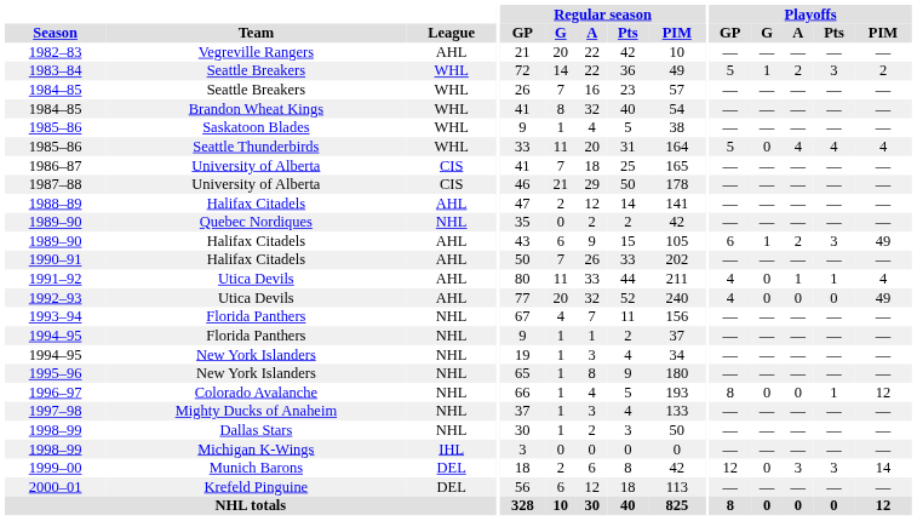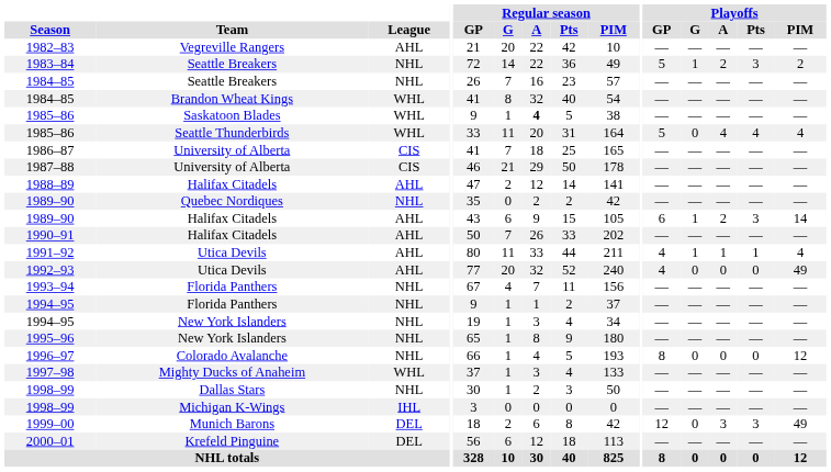 <table border="0" cellpadding="1" cellspacing="0" style="text-align:center; width:60em">
 <tr bgcolor="#e0e0e0">
 <th colspan="3" bgcolor="#ffffff"></th>
 <th rowspan="100" bgcolor="#ffffff"></th>
 <th colspan="5"><a href='#'>Regular season</a></th>
 <th rowspan="100" bgcolor="#ffffff"></th>
 <th colspan="5"><a href='#'>Playoffs</a></th>
 </tr>
 <tr bgcolor="#e0e0e0">
 <th><a href='#'>Season</a></th>
 <th>Team</th>
 <th>League</th>
 <th>GP</th>
 <th><a href='#'>G</a></th>
 <th><a href='#'>A</a></th>
 <th><a href='#'>Pts</a></th>
 <th><a href='#'>PIM</a></th>
 <th>GP</th>
 <th>G</th>
 <th>A</th>
 <th>Pts</th>
 <th>PIM</th>
 </tr>
 <tr>
 <td><a href='#'>1982–83</a></td>
 <td><a href='#'>Vegreville Rangers</a></td>
 <td>AHL</td>
 <td>21</td>
 <td>20</td>
 <td>22</td>
 <td>42</td>
 <td>10</td>
 <td>—</td>
 <td>—</td>
 <td>—</td>
 <td>—</td>
 <td>—</td>
 </tr>
 <tr bgcolor="#f0f0f0">
 <td><a href='#'>1983–84</a></td>
 <td><a href='#'>Seattle Breakers</a></td>
-<td><a href='#'>WHL</a></td>
+<td>NHL</td>
 <td>72</td>
 <td>14</td>
 <td>22</td>
 <td>36</td>
 <td>49</td>
 <td>5</td>
 <td>1</td>
 <td>2</td>
 <td>3</td>
 <td>2</td>
 </tr>
 <tr>
 <td><a href='#'>1984–85</a></td>
 <td>Seattle Breakers</td>
-<td>WHL</td>
+<td>NHL</td>
 <td>26</td>
 <td>7</td>
 <td>16</td>
 <td>23</td>
 <td>57</td>
 <td>—</td>
 <td>—</td>
 <td>—</td>
 <td>—</td>
 <td>—</td>
 </tr>
 <tr bgcolor="#f0f0f0">
 <td>1984–85</td>
 <td><a href='#'>Brandon Wheat Kings</a></td>
 <td>WHL</td>
 <td>41</td>
 <td>8</td>
 <td>32</td>
 <td>40</td>
 <td>54</td>
 <td>—</td>
 <td>—</td>
 <td>—</td>
 <td>—</td>
 <td>—</td>
 </tr>
 <tr>
 <td><a href='#'>1985–86</a></td>
 <td><a href='#'>Saskatoon Blades</a></td>
 <td>WHL</td>
 <td>9</td>
 <td>1</td>
-<td>4</td>
+<td><strong>4</strong></td>
 <td>5</td>
 <td>38</td>
 <td>—</td>
 <td>—</td>
 <td>—</td>
 <td>—</td>
 <td>—</td>
 </tr>
 <tr bgcolor="#f0f0f0">
 <td>1985–86</td>
 <td><a href='#'>Seattle Thunderbirds</a></td>
 <td>WHL</td>
 <td>33</td>
 <td>11</td>
 <td>20</td>
 <td>31</td>
 <td>164</td>
 <td>5</td>
 <td>0</td>
 <td>4</td>
 <td>4</td>
 <td>4</td>
 </tr>
 <tr>
 <td>1986–87</td>
 <td><a href='#'>University of Alberta</a></td>
 <td><a href='#'>CIS</a></td>
 <td>41</td>
 <td>7</td>
 <td>18</td>
 <td>25</td>
 <td>165</td>
 <td>—</td>
 <td>—</td>
 <td>—</td>
 <td>—</td>
 <td>—</td>
 </tr>
 <tr bgcolor="#f0f0f0">
 <td>1987–88</td>
 <td>University of Alberta</td>
 <td>CIS</td>
 <td>46</td>
 <td>21</td>
 <td>29</td>
 <td>50</td>
 <td>178</td>
 <td>—</td>
 <td>—</td>
 <td>—</td>
 <td>—</td>
 <td>—</td>
 </tr>
 <tr>
 <td><a href='#'>1988–89</a></td>
 <td><a href='#'>Halifax Citadels</a></td>
 <td><a href='#'>AHL</a></td>
 <td>47</td>
 <td>2</td>
 <td>12</td>
 <td>14</td>
 <td>141</td>
 <td>—</td>
 <td>—</td>
 <td>—</td>
 <td>—</td>
 <td>—</td>
 </tr>
 <tr bgcolor="#f0f0f0">
 <td><a href='#'>1989–90</a></td>
 <td><a href='#'>Quebec Nordiques</a></td>
 <td><a href='#'>NHL</a></td>
 <td>35</td>
 <td>0</td>
 <td>2</td>
 <td>2</td>
 <td>42</td>
 <td>—</td>
 <td>—</td>
 <td>—</td>
 <td>—</td>
 <td>—</td>
 </tr>
 <tr>
 <td><a href='#'>1989–90</a></td>
 <td>Halifax Citadels</td>
 <td>AHL</td>
 <td>43</td>
 <td>6</td>
 <td>9</td>
 <td>15</td>
 <td>105</td>
 <td>6</td>
 <td>1</td>
 <td>2</td>
 <td>3</td>
-<td>49</td>
+<td>14</td>
 </tr>
 <tr bgcolor="#f0f0f0">
 <td><a href='#'>1990–91</a></td>
 <td>Halifax Citadels</td>
 <td>AHL</td>
 <td>50</td>
 <td>7</td>
 <td>26</td>
 <td>33</td>
 <td>202</td>
 <td>—</td>
 <td>—</td>
 <td>—</td>
 <td>—</td>
 <td>—</td>
 </tr>
 <tr>
 <td><a href='#'>1991–92</a></td>
 <td><a href='#'>Utica Devils</a></td>
 <td>AHL</td>
 <td>80</td>
 <td>11</td>
 <td>33</td>
 <td>44</td>
 <td>211</td>
 <td>4</td>
-<td>0</td>
+<td>1</td>
 <td>1</td>
 <td>1</td>
 <td>4</td>
 </tr>
 <tr bgcolor="#f0f0f0">
 <td><a href='#'>1992–93</a></td>
 <td>Utica Devils</td>
 <td>AHL</td>
 <td>77</td>
 <td>20</td>
 <td>32</td>
 <td>52</td>
 <td>240</td>
 <td>4</td>
 <td>0</td>
 <td>0</td>
 <td>0</td>
 <td>49</td>
 </tr>
 <tr>
 <td><a href='#'>1993–94</a></td>
 <td><a href='#'>Florida Panthers</a></td>
 <td>NHL</td>
 <td>67</td>
 <td>4</td>
 <td>7</td>
 <td>11</td>
 <td>156</td>
 <td>—</td>
 <td>—</td>
 <td>—</td>
 <td>—</td>
 <td>—</td>
 </tr>
 <tr bgcolor="#f0f0f0">
 <td><a href='#'>1994–95</a></td>
 <td>Florida Panthers</td>
 <td>NHL</td>
 <td>9</td>
 <td>1</td>
 <td>1</td>
 <td>2</td>
 <td>37</td>
 <td>—</td>
 <td>—</td>
 <td>—</td>
 <td>—</td>
 <td>—</td>
 </tr>
 <tr>
 <td>1994–95</td>
 <td><a href='#'>New York Islanders</a></td>
 <td>NHL</td>
 <td>19</td>
 <td>1</td>
 <td>3</td>
 <td>4</td>
 <td>34</td>
 <td>—</td>
 <td>—</td>
 <td>—</td>
 <td>—</td>
 <td>—</td>
 </tr>
 <tr bgcolor="#f0f0f0">
 <td><a href='#'>1995–96</a></td>
 <td>New York Islanders</td>
 <td>NHL</td>
 <td>65</td>
 <td>1</td>
 <td>8</td>
 <td>9</td>
 <td>180</td>
 <td>—</td>
 <td>—</td>
 <td>—</td>
 <td>—</td>
 <td>—</td>
 </tr>
 <tr>
 <td><a href='#'>1996–97</a></td>
 <td><a href='#'>Colorado Avalanche</a></td>
 <td>NHL</td>
 <td>66</td>
 <td>1</td>
 <td>4</td>
 <td>5</td>
 <td>193</td>
 <td>8</td>
 <td>0</td>
 <td>0</td>
-<td>1</td>
+<td>0</td>
 <td>12</td>
 </tr>
 <tr bgcolor="#f0f0f0">
 <td><a href='#'>1997–98</a></td>
 <td><a href='#'>Mighty Ducks of Anaheim</a></td>
-<td>NHL</td>
+<td>WHL</td>
 <td>37</td>
 <td>1</td>
 <td>3</td>
 <td>4</td>
 <td>133</td>
 <td>—</td>
 <td>—</td>
 <td>—</td>
 <td>—</td>
 <td>—</td>
 </tr>
 <tr>
 <td><a href='#'>1998–99</a></td>
 <td><a href='#'>Dallas Stars</a></td>
 <td>NHL</td>
 <td>30</td>
 <td>1</td>
 <td>2</td>
 <td>3</td>
 <td>50</td>
 <td>—</td>
 <td>—</td>
 <td>—</td>
 <td>—</td>
 <td>—</td>
 </tr>
 <tr bgcolor="#f0f0f0">
 <td><a href='#'>1998–99</a></td>
 <td><a href='#'>Michigan K-Wings</a></td>
 <td><a href='#'>IHL</a></td>
 <td>3</td>
 <td>0</td>
 <td>0</td>
 <td>0</td>
 <td>0</td>
 <td>—</td>
 <td>—</td>
 <td>—</td>
 <td>—</td>
 <td>—</td>
 </tr>
 <tr>
 <td><a href='#'>1999–00</a></td>
 <td><a href='#'>Munich Barons</a></td>
 <td><a href='#'>DEL</a></td>
 <td>18</td>
 <td>2</td>
 <td>6</td>
 <td>8</td>
 <td>42</td>
 <td>12</td>
 <td>0</td>
 <td>3</td>
 <td>3</td>
-<td>14</td>
+<td>49</td>
 </tr>
 <tr bgcolor="#f0f0f0">
 <td><a href='#'>2000–01</a></td>
 <td><a href='#'>Krefeld Pinguine</a></td>
 <td>DEL</td>
 <td>56</td>
 <td>6</td>
 <td>12</td>
 <td>18</td>
 <td>113</td>
 <td>—</td>
 <td>—</td>
 <td>—</td>
 <td>—</td>
 <td>—</td>
 </tr>
 <tr bgcolor="#e0e0e0">
 <th colspan="3">NHL totals</th>
 <th>328</th>
 <th>10</th>
 <th>30</th>
 <th>40</th>
 <th>825</th>
 <th>8</th>
 <th>0</th>
 <th>0</th>
 <th>0</th>
 <th>12</th>
 </tr>
 </table>
